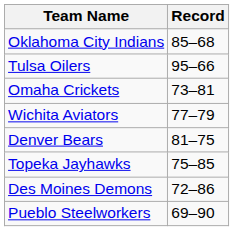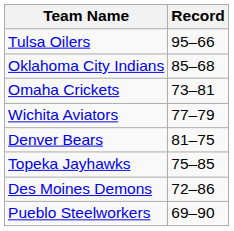 <table class="wikitable">
 <tr>
 <th>Team Name</th>
 <th>Record</th>
 </tr>
 <tr>
+<td><a href='#'>Tulsa Oilers</a></td>
+<td>95–66</td>
+</tr>
+<tr>
 <td><a href='#'>Oklahoma City Indians</a></td>
 <td>85–68</td>
-</tr>
-<tr>
-<td><a href='#'>Tulsa Oilers</a></td>
-<td>95–66</td>
 </tr>
 <tr>
 <td><a href='#'>Omaha Crickets</a></td>
 <td>73–81</td>
 </tr>
 <tr>
 <td><a href='#'>Wichita Aviators</a></td>
 <td>77–79</td>
 </tr>
 <tr>
 <td><a href='#'>Denver Bears</a></td>
 <td>81–75</td>
 </tr>
 <tr>
 <td><a href='#'>Topeka Jayhawks</a></td>
 <td>75–85</td>
 </tr>
 <tr>
 <td><a href='#'>Des Moines Demons</a></td>
 <td>72–86</td>
 </tr>
 <tr>
 <td><a href='#'>Pueblo Steelworkers</a></td>
 <td>69–90</td>
 </tr>
 </table>
